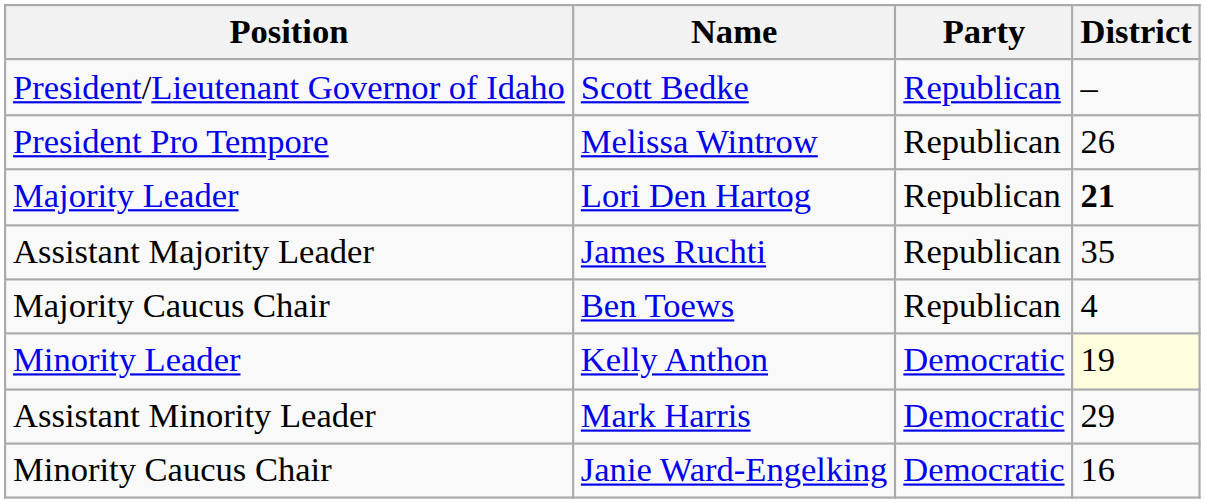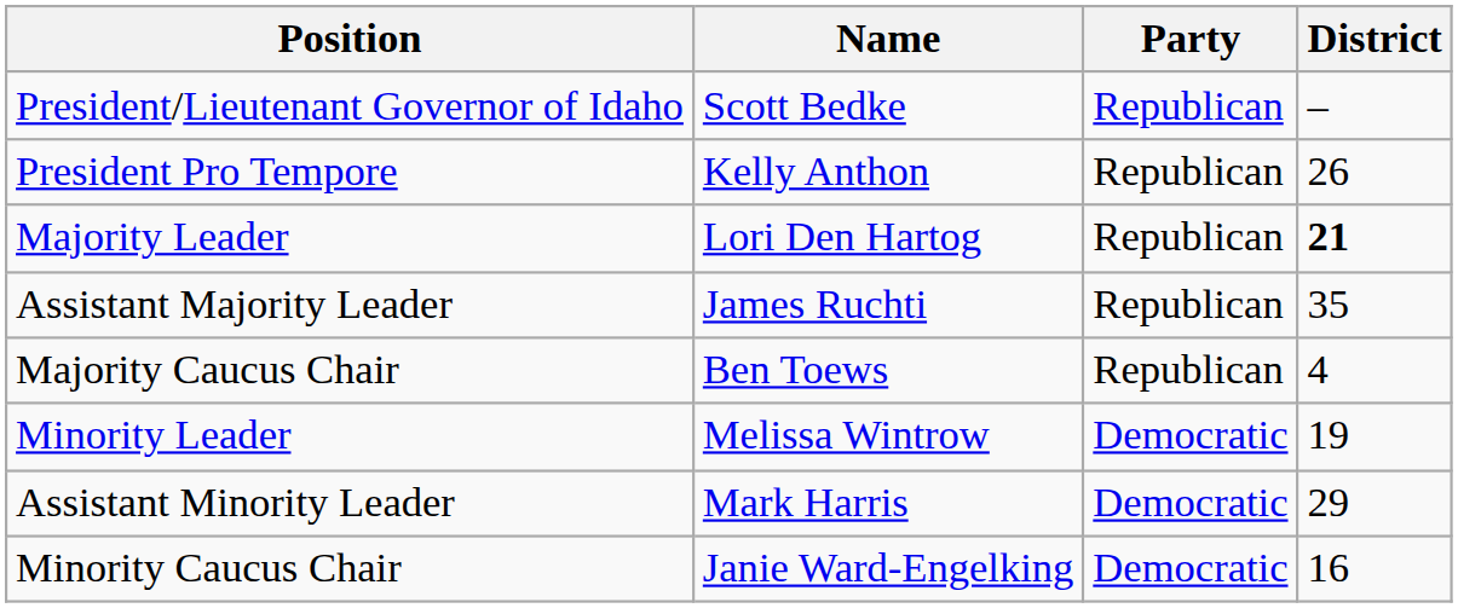 <table class="wikitable">
 <tr>
 <th>Position</th>
 <th>Name</th>
 <th>Party</th>
 <th>District</th>
 </tr>
 <tr>
 <td><a href='#'>President</a>/<a href='#'>Lieutenant Governor of Idaho</a></td>
 <td><a href='#'>Scott Bedke</a></td>
 <td><a href='#'>Republican</a></td>
 <td>–</td>
 </tr>
 <tr>
 <td><a href='#'>President Pro Tempore</a></td>
-<td><a href='#'>Melissa Wintrow</a></td>
+<td><a href='#'>Kelly Anthon</a></td>
 <td>Republican</td>
 <td>26</td>
 </tr>
 <tr>
 <td><a href='#'>Majority Leader</a></td>
 <td><a href='#'>Lori Den Hartog</a></td>
 <td>Republican</td>
 <td><strong>21</strong></td>
 </tr>
 <tr>
 <td>Assistant Majority Leader</td>
 <td><a href='#'>James Ruchti</a></td>
 <td>Republican</td>
 <td>35</td>
 </tr>
 <tr>
 <td>Majority Caucus Chair</td>
 <td><a href='#'>Ben Toews</a></td>
 <td>Republican</td>
 <td>4</td>
 </tr>
 <tr>
 <td><a href='#'>Minority Leader</a></td>
-<td><a href='#'>Kelly Anthon</a></td>
+<td><a href='#'>Melissa Wintrow</a></td>
 <td><a href='#'>Democratic</a></td>
-<td style="background: lightyellow;">19</td>
+<td>19</td>
 </tr>
 <tr>
 <td>Assistant Minority Leader</td>
 <td><a href='#'>Mark Harris</a></td>
 <td><a href='#'>Democratic</a></td>
 <td>29</td>
 </tr>
 <tr>
 <td>Minority Caucus Chair</td>
 <td><a href='#'>Janie Ward-Engelking</a></td>
 <td><a href='#'>Democratic</a></td>
 <td>16</td>
 </tr>
 </table>
